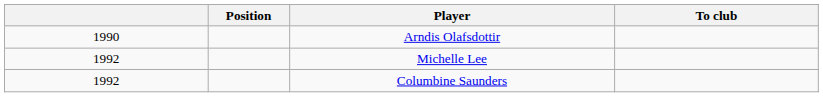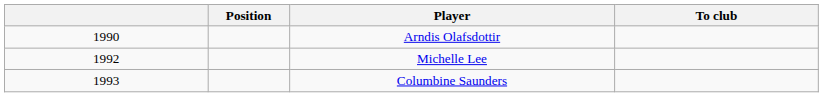 <table class="wikitable sortable" style="width:95%; text-align:center; font-size:85%; text-align:center;">
 <tr>
 <th width="25%"></th>
 <th width="10%">Position</th>
 <th>Player</th>
 <th width="25%">To club</th>
 </tr>
 <tr>
 <td>1990</td>
 <td></td>
 <td> <a href='#'>Arndis Olafsdottir</a></td>
 <td></td>
 </tr>
 <tr>
 <td>1992</td>
 <td></td>
 <td><a href='#'>Michelle Lee</a></td>
 <td></td>
 </tr>
 <tr>
-<td>1992</td>
+<td>1993</td>
 <td></td>
 <td><a href='#'>Columbine Saunders</a></td>
 <td></td>
 </tr>
 </table>
